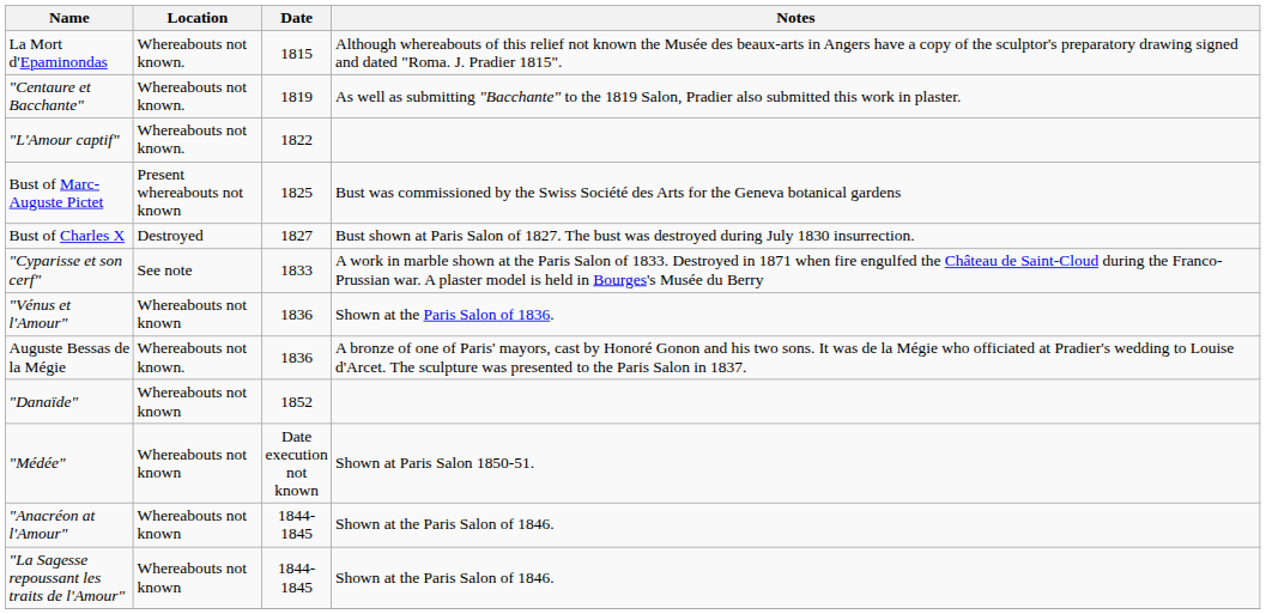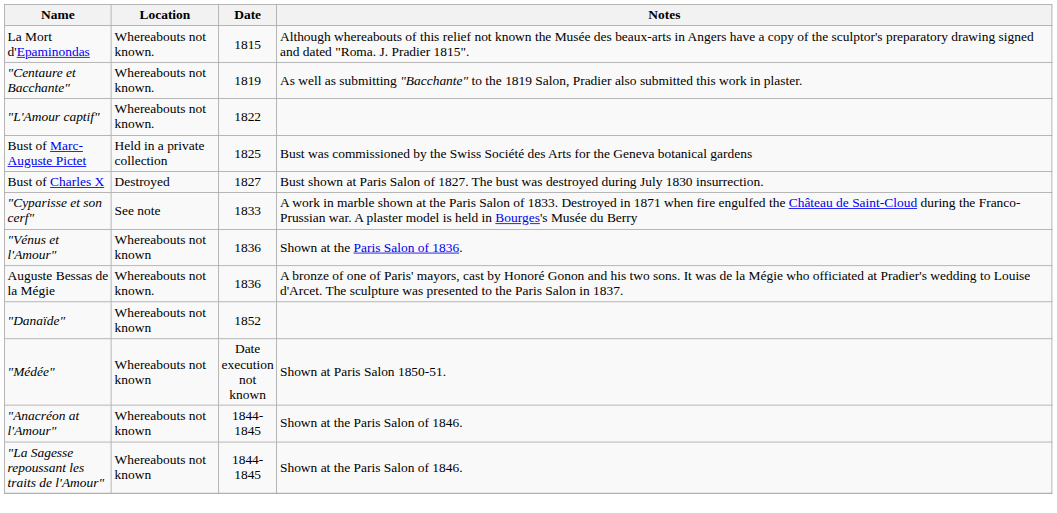 <table class="wikitable sortable plainrowheaders">
 <tr>
 <th style="width:120px">Name</th>
 <th style="width:120px">Location</th>
 <th style="width:50px">Date</th>
 <th class="unsortable">Notes</th>
 </tr>
 <tr>
 <td>La Mort d'<a href='#'>Epaminondas</a></td>
 <td>Whereabouts not known.</td>
 <td align="center">1815</td>
 <td>Although whereabouts of this relief not known the Musée des beaux-arts in Angers have a copy of the sculptor's preparatory drawing signed and dated "Roma. J. Pradier 1815".</td>
 </tr>
 <tr>
 <td><em>"Centaure et Bacchante"</em></td>
 <td>Whereabouts not known.</td>
 <td align="center">1819</td>
 <td>As well as submitting <em>"Bacchante"</em> to the 1819 Salon, Pradier also submitted this work in plaster.</td>
 </tr>
 <tr>
 <td><em>"L'Amour captif"</em></td>
 <td>Whereabouts not known.</td>
 <td align="center">1822</td>
 <td></td>
 </tr>
 <tr>
 <td>Bust of <a href='#'>Marc-Auguste Pictet</a></td>
-<td>Present whereabouts not known</td>
+<td>Held in a private collection</td>
 <td align="center">1825</td>
 <td>Bust was commissioned by the Swiss Société des Arts for the Geneva botanical gardens</td>
 </tr>
 <tr>
 <td>Bust of <a href='#'>Charles X</a></td>
 <td>Destroyed</td>
 <td align="center">1827</td>
 <td>Bust shown at Paris Salon of 1827. The bust was destroyed during July 1830 insurrection.</td>
 </tr>
 <tr>
 <td><em>"Cyparisse et son cerf"</em></td>
 <td>See note</td>
 <td align="center">1833</td>
 <td>A work in marble shown at the Paris Salon of 1833. Destroyed in 1871 when fire engulfed the <a href='#'>Château de Saint-Cloud</a> during the Franco-Prussian war. A plaster model is held in <a href='#'>Bourges</a>'s Musée du Berry</td>
 </tr>
 <tr>
 <td><em>"Vénus et l'Amour"</em></td>
 <td>Whereabouts not known</td>
 <td align="center">1836</td>
 <td>Shown at the <a href='#'>Paris Salon of 1836</a>.</td>
 </tr>
 <tr>
 <td>Auguste Bessas de la Mégie</td>
 <td>Whereabouts not known.</td>
 <td align="center">1836</td>
 <td>A bronze of one of Paris' mayors, cast by Honoré Gonon and his two sons. It was de la Mégie who officiated at Pradier's wedding to Louise d'Arcet. The sculpture was presented to the Paris Salon in 1837.</td>
 </tr>
 <tr>
 <td><em>"Danaïde"</em></td>
 <td>Whereabouts not known</td>
 <td align="center">1852</td>
 <td></td>
 </tr>
 <tr>
 <td><em>"Médée"</em></td>
 <td>Whereabouts not known</td>
 <td align="center">Date execution not known</td>
 <td>Shown at Paris Salon 1850-51.</td>
 </tr>
 <tr>
 <td><em>"Anacréon at l'Amour"</em></td>
 <td>Whereabouts not known</td>
 <td align="center">1844-1845</td>
 <td>Shown at the Paris Salon of 1846.</td>
 </tr>
 <tr>
 <td><em>"La Sagesse repoussant les traits de l'Amour"</em></td>
 <td>Whereabouts not known</td>
 <td align="center">1844-1845</td>
 <td>Shown at the Paris Salon of 1846.</td>
 </tr>
 <tr>
 </tr>
 </table>
